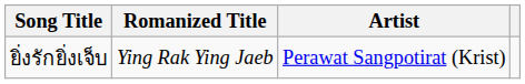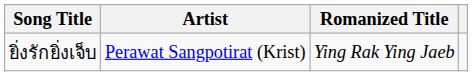 <table class="wikitable">
 <tr>
 <th>Song Title</th>
+<th>Artist</th>
 <th>Romanized Title</th>
-<th>Artist</th>
 <th></th>
 </tr>
 <tr>
 <td>ยิ่งรักยิ่งเจ็บ</td>
+<td><a href='#'>Perawat Sangpotirat</a> (Krist)</td>
 <td><em>Ying Rak Ying Jaeb</em></td>
-<td><a href='#'>Perawat Sangpotirat</a> (Krist)</td>
 <td style="text-align: center;"></td>
 </tr>
 </table>
